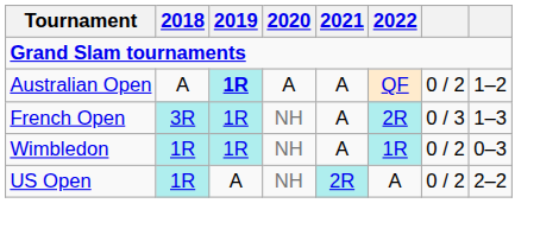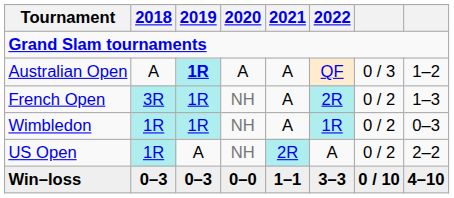 <table class=wikitable style=text-align:center;font-size:97%>
 <tr>
 <th>Tournament</th>
 <th><a href='#'>2018</a></th>
 <th><a href='#'>2019</a></th>
 <th><a href='#'>2020</a></th>
 <th><a href='#'>2021</a></th>
 <th><a href='#'>2022</a></th>
 <th></th>
 <th></th>
 </tr>
 <tr>
 <td colspan="8" style="text-align:left"><strong><a href='#'>Grand Slam tournaments</a></strong></td>
 </tr>
 <tr>
 <td align=left><a href='#'>Australian Open</a></td>
 <td>A</td>
 <td bgcolor=afeeee><strong><a href='#'>1R</a></strong></td>
 <td>A</td>
 <td>A</td>
 <td bgcolor=ffebcd><a href='#'>QF</a></td>
-<td>0 / 2</td>
+<td>0 / 3</td>
 <td>1–2</td>
 </tr>
 <tr>
 <td align=left><a href='#'>French Open</a></td>
 <td bgcolor=afeeee><a href='#'>3R</a></td>
 <td bgcolor=afeeee><a href='#'>1R</a></td>
 <td style=color:#767676>NH</td>
 <td>A</td>
 <td bgcolor=afeeee><a href='#'>2R</a></td>
-<td>0 / 3</td>
+<td>0 / 2</td>
 <td>1–3</td>
 </tr>
 <tr>
 <td align=left><a href='#'>Wimbledon</a></td>
 <td bgcolor=afeeee><a href='#'>1R</a></td>
 <td bgcolor=afeeee><a href='#'>1R</a></td>
 <td style=color:#767676>NH</td>
 <td>A</td>
 <td bgcolor=afeeee><a href='#'>1R</a></td>
 <td>0 / 2</td>
 <td>0–3</td>
 </tr>
 <tr>
 <td align=left><a href='#'>US Open</a></td>
 <td bgcolor=afeeee><a href='#'>1R</a></td>
 <td>A</td>
 <td style=color:#767676>NH</td>
 <td bgcolor=afeeee><a href='#'>2R</a></td>
 <td>A</td>
 <td>0 / 2</td>
 <td>2–2</td>
 </tr>
+<tr style=font-weight:bold;background:#efefef>
+<td style=text-align:left>Win–loss</td>
+<td>0–3</td>
+<td>0–3</td>
+<td>0–0</td>
+<td>1–1</td>
+<td>3–3</td>
+<td>0 / 10</td>
+<td>4–10</td>
+</tr>
 </table>
